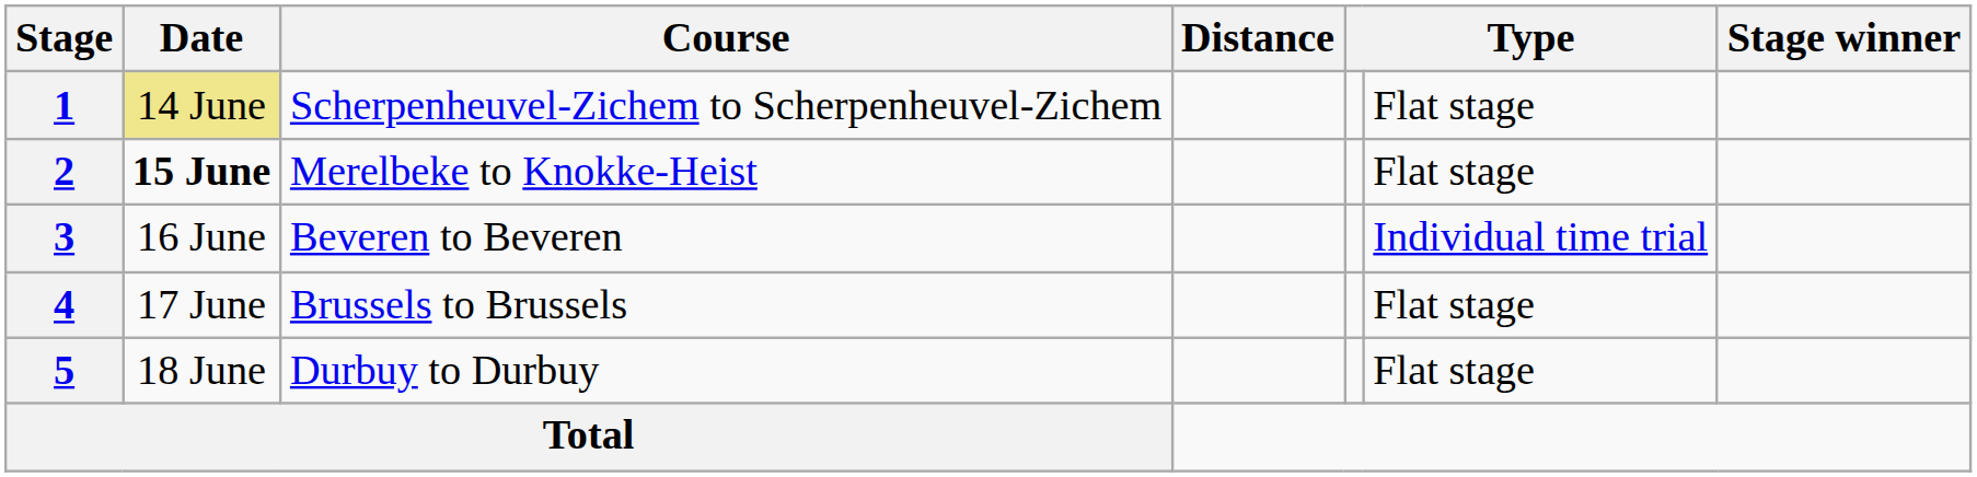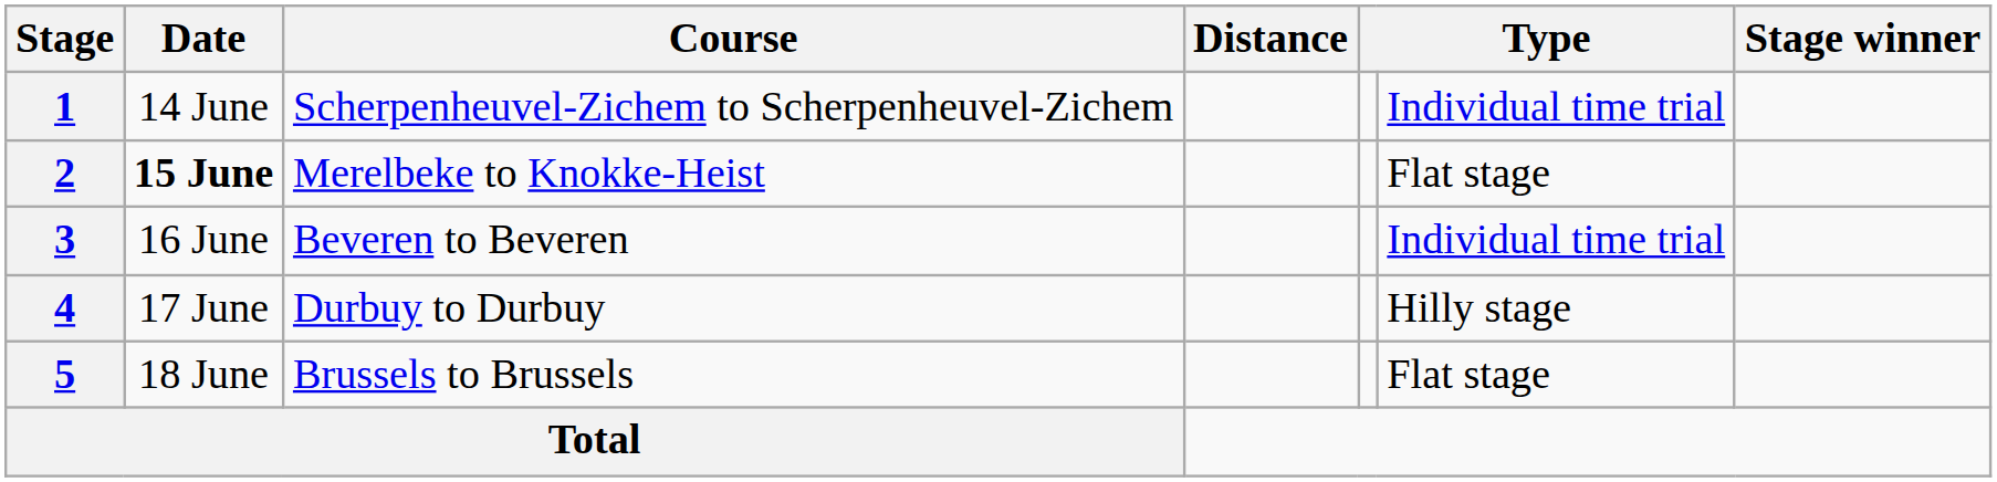 <table class="wikitable">
 <tr>
 <th scope="col">Stage</th>
 <th scope="col">Date</th>
 <th scope="col">Course</th>
 <th scope="col">Distance</th>
 <th scope="col" colspan="2">Type</th>
 <th scope="col">Stage winner</th>
 </tr>
 <tr>
 <th scope="row" style="text-align:center;"><a href='#'>1</a></th>
-<td style="background: khaki; text-align:center;">14 June</td>
+<td style="text-align:center;">14 June</td>
 <td><a href='#'>Scherpenheuvel-Zichem</a> to Scherpenheuvel-Zichem</td>
 <td style="text-align:center;"></td>
 <td></td>
-<td>Flat stage</td>
+<td><a href='#'>Individual time trial</a></td>
 <td></td>
 </tr>
 <tr>
 <th scope="row" style="text-align:center;"><a href='#'>2</a></th>
 <td style="text-align:center;"><strong>15 June</strong></td>
 <td><a href='#'>Merelbeke</a> to <a href='#'>Knokke-Heist</a></td>
 <td style="text-align:center;"></td>
 <td></td>
 <td>Flat stage</td>
 <td></td>
 </tr>
 <tr>
 <th scope="row" style="text-align:center;"><a href='#'>3</a></th>
 <td style="text-align:center;">16 June</td>
 <td><a href='#'>Beveren</a> to Beveren</td>
 <td style="text-align:center;"></td>
 <td></td>
 <td><a href='#'>Individual time trial</a></td>
 <td></td>
 </tr>
 <tr>
 <th scope="row" style="text-align:center;"><a href='#'>4</a></th>
 <td style="text-align:center;">17 June</td>
-<td><a href='#'>Brussels</a> to Brussels</td>
+<td><a href='#'>Durbuy</a> to Durbuy</td>
 <td style="text-align:center;"></td>
 <td></td>
-<td>Flat stage</td>
+<td>Hilly stage</td>
 <td></td>
 </tr>
 <tr>
 <th scope="row" style="text-align:center;"><a href='#'>5</a></th>
 <td style="text-align:center;">18 June</td>
-<td><a href='#'>Durbuy</a> to Durbuy</td>
+<td><a href='#'>Brussels</a> to Brussels</td>
 <td style="text-align:center;"></td>
 <td></td>
 <td>Flat stage</td>
 <td></td>
 </tr>
 <tr>
 <th colspan="3">Total</th>
 <td colspan="4" style="text-align:center;"></td>
 </tr>
 </table>
